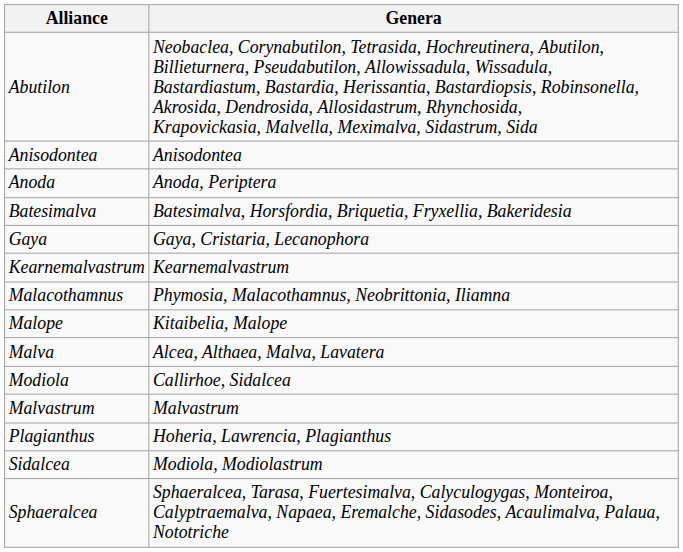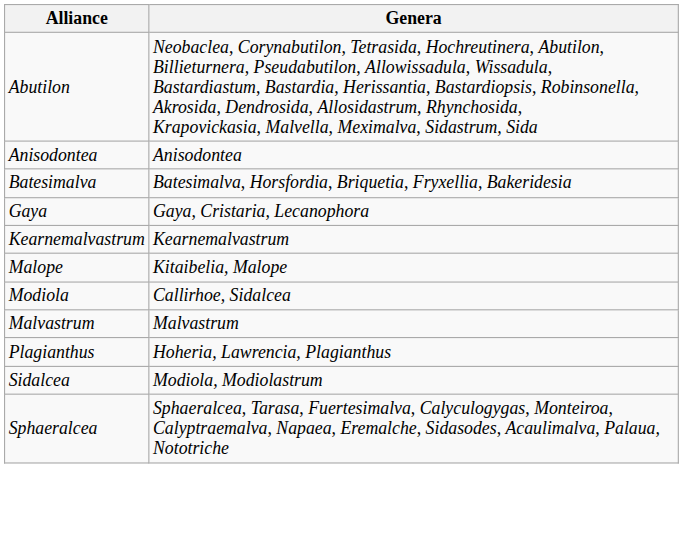 <table class="wikitable sortable">
 <tr>
 <th>Alliance</th>
 <th>Genera</th>
 </tr>
 <tr>
 <td><em>Abutilon</em></td>
 <td><em>Neobaclea</em>, <em>Corynabutilon</em>, <em>Tetrasida</em>, <em>Hochreutinera</em>, <em>Abutilon</em>, <em>Billieturnera</em>, <em>Pseudabutilon</em>, <em>Allowissadula</em>, <em>Wissadula</em>,<br><em>Bastardiastum</em>, <em>Bastardia</em>, <em>Herissantia</em>, <em>Bastardiopsis</em>, <em>Robinsonella</em>, <em>Akrosida</em>, <em>Dendrosida</em>, <em>Allosidastrum</em>, <em>Rhynchosida</em>,<br><em>Krapovickasia</em>, <em>Malvella</em>, <em>Meximalva</em>, <em>Sidastrum,</em> <em>Sida</em></td>
 </tr>
 <tr>
 <td><em>Anisodontea</em></td>
 <td><em>Anisodontea</em></td>
 </tr>
 <tr>
-<td><em>Anoda</em></td>
-<td><em>Anoda,</em> <em>Periptera</em></td>
-</tr>
-<tr>
 <td><em>Batesimalva</em></td>
 <td><em>Batesimalva</em>, <em>Horsfordia</em>, <em>Briquetia</em>, <em>Fryxellia,</em> <em>Bakeridesia</em></td>
 </tr>
 <tr>
 <td><em>Gaya</em></td>
 <td><em>Gaya</em>, <em>Cristaria,</em> <em>Lecanophora</em></td>
 </tr>
 <tr>
 <td><em>Kearnemalvastrum</em></td>
 <td><em>Kearnemalvastrum</em></td>
 </tr>
 <tr>
-<td><em>Malacothamnus</em></td>
-<td><em>Phymosia, Malacothamnus, Neobrittonia, Iliamna</em></td>
-</tr>
-<tr>
 <td><em>Malope</em></td>
 <td><em>Kitaibelia, Malope</em></td>
-</tr>
-<tr>
-<td><em>Malva</em></td>
-<td><em>Alcea, Althaea, Malva, Lavatera</em></td>
 </tr>
 <tr>
 <td><em>Modiola</em></td>
 <td><em>Callirhoe, Sidalcea</em></td>
 </tr>
 <tr>
 <td><em>Malvastrum</em></td>
 <td><em>Malvastrum</em></td>
 </tr>
 <tr>
 <td><em>Plagianthus</em></td>
 <td><em>Hoheria, Lawrencia, Plagianthus</em></td>
 </tr>
 <tr>
 <td><em>Sidalcea</em></td>
 <td><em>Modiola, Modiolastrum</em></td>
 </tr>
 <tr>
 <td><em>Sphaeralcea</em></td>
 <td><em>Sphaeralcea</em>, <em>Tarasa</em>, <em>Fuertesimalva</em>, <em>Calyculogygas</em>, <em>Monteiroa</em>, <em>Calyptraemalva</em>, <em>Napaea</em>, <em>Eremalche</em>, <em>Sidasodes</em>, <em>Acaulimalva</em>, <em>Palaua, Nototriche</em></td>
 </tr>
 </table>
